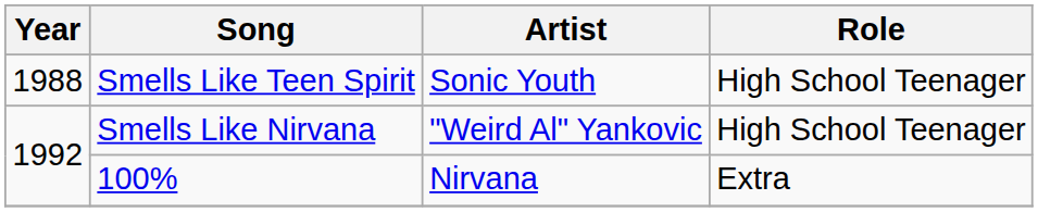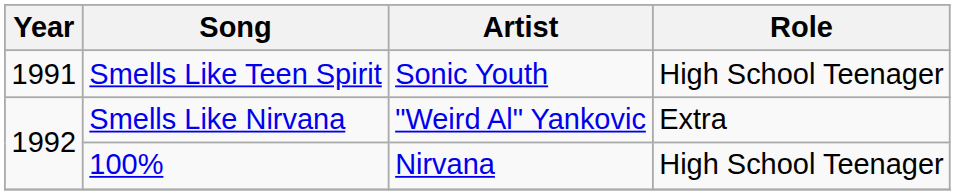 <table class="wikitable">
 <tr>
 <th>Year</th>
 <th>Song</th>
 <th>Artist</th>
 <th>Role</th>
 </tr>
 <tr>
-<td>1988</td>
+<td>1991</td>
 <td><a href='#'>Smells Like Teen Spirit</a></td>
 <td><a href='#'>Sonic Youth</a></td>
 <td>High School Teenager</td>
 </tr>
 <tr>
 <td rowspan=2>1992</td>
 <td><a href='#'>Smells Like Nirvana</a></td>
 <td><a href='#'>"Weird Al" Yankovic</a></td>
-<td>High School Teenager</td>
+<td>Extra</td>
 </tr>
 <tr>
 <td><a href='#'>100%</a></td>
 <td><a href='#'>Nirvana</a></td>
-<td>Extra</td>
+<td>High School Teenager</td>
 </tr>
 <tr>
 </tr>
 </table>
